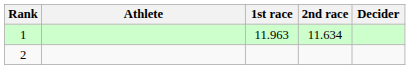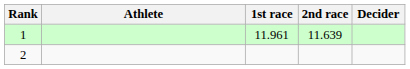 <table class=wikitable style="text-align:center">
 <tr>
 <th width=40>Rank</th>
 <th width=250>Athlete</th>
 <th width=60>1st race</th>
 <th width=60>2nd race</th>
 <th width=60>Decider</th>
 </tr>
 <tr bgcolor=ccffcc>
 <td>1</td>
 <td align=left></td>
-<td>11.963</td>
-<td>11.634</td>
+<td>11.961</td>
+<td>11.639</td>
 <td></td>
 </tr>
 <tr>
 <td>2</td>
 <td align=left></td>
 <td></td>
 <td></td>
 <td></td>
 </tr>
 </table>
